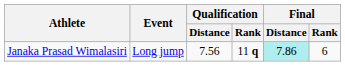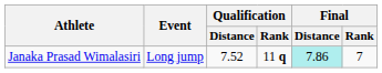 <table class="wikitable" style="font-size:90%">
 <tr>
 <th rowspan=2>Athlete</th>
 <th rowspan=2>Event</th>
 <th colspan=2>Qualification</th>
 <th colspan=2>Final</th>
 </tr>
 <tr style="font-size:95%">
 <th>Distance</th>
 <th>Rank</th>
 <th>Distance</th>
 <th>Rank</th>
 </tr>
 <tr align=center>
 <td align=left><a href='#'>Janaka Prasad Wimalasiri</a></td>
 <td align=left><a href='#'>Long jump</a></td>
-<td>7.56</td>
+<td>7.52</td>
 <td>11 <strong>q</strong></td>
 <td style="background: paleturquoise;">7.86</td>
-<td>6</td>
+<td>7</td>
 </tr>
 </table>
